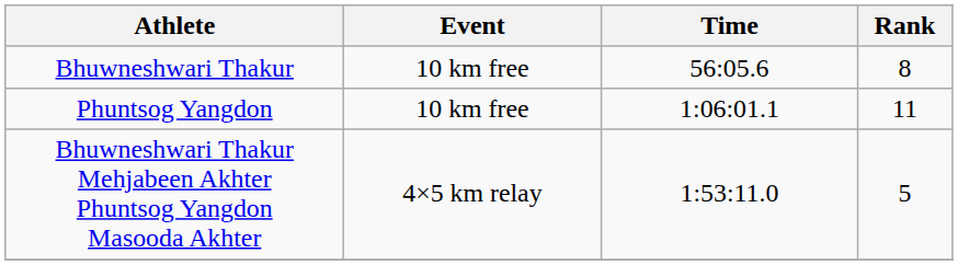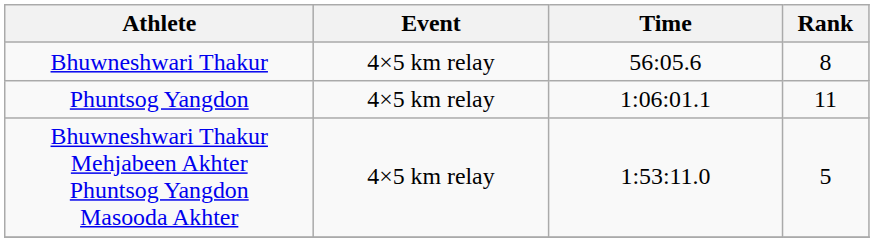 <table class=wikitable style="text-align:center">
 <tr>
 <th width=200>Athlete</th>
 <th width=150>Event</th>
 <th width=150>Time</th>
 <th width=50>Rank</th>
 </tr>
 <tr>
 <td><a href='#'>Bhuwneshwari Thakur</a></td>
-<td>10 km free</td>
+<td>4×5 km relay</td>
 <td>56:05.6</td>
 <td>8</td>
 </tr>
 <tr>
 <td><a href='#'>Phuntsog Yangdon</a></td>
-<td>10 km free</td>
+<td>4×5 km relay</td>
 <td>1:06:01.1</td>
 <td>11</td>
 </tr>
 <tr>
 <td><a href='#'>Bhuwneshwari Thakur</a> <br> <a href='#'>Mehjabeen Akhter</a> <br> <a href='#'>Phuntsog Yangdon</a> <br> <a href='#'>Masooda Akhter</a></td>
 <td>4×5 km relay</td>
 <td>1:53:11.0</td>
 <td>5</td>
 </tr>
 <tr>
 </tr>
 </table>
